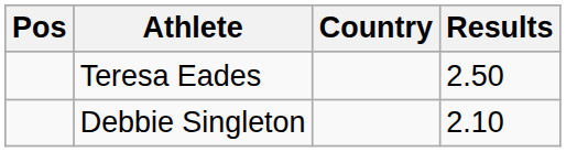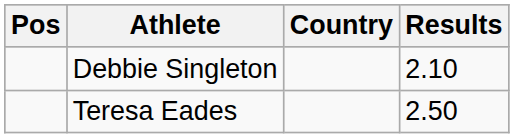 <table class="wikitable">
 <tr>
 <th>Pos</th>
 <th>Athlete</th>
 <th>Country</th>
 <th>Results</th>
 </tr>
 <tr>
 <td align="center"></td>
+<td>Debbie Singleton</td>
+<td></td>
+<td>2.10</td>
+</tr>
+<tr>
+<td align="center"></td>
 <td>Teresa Eades</td>
 <td></td>
 <td>2.50</td>
 </tr>
-<tr>
-<td align="center"></td>
-<td>Debbie Singleton</td>
-<td></td>
-<td>2.10</td>
-</tr>
 </table>
